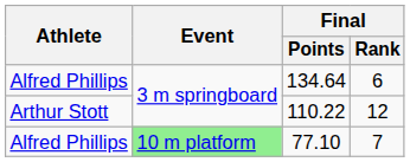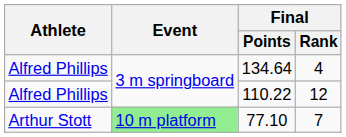 <table class="wikitable" style="font-size:90%;">
 <tr>
 <th rowspan=2>Athlete</th>
 <th rowspan=2>Event</th>
 <th colspan=2>Final</th>
 </tr>
 <tr style="font-size:95%">
 <th>Points</th>
 <th>Rank</th>
 </tr>
 <tr align=center>
 <td align=left><a href='#'>Alfred Phillips</a></td>
 <td align=left rowspan=2><a href='#'>3 m springboard</a></td>
 <td>134.64</td>
-<td>6</td>
+<td>4</td>
 </tr>
 <tr align=center>
-<td align=left><a href='#'>Arthur Stott</a></td>
+<td align=left><a href='#'>Alfred Phillips</a></td>
 <td>110.22</td>
 <td>12</td>
 </tr>
 <tr align=center>
-<td align=left><a href='#'>Alfred Phillips</a></td>
+<td align=left><a href='#'>Arthur Stott</a></td>
 <td align=left style="background: lightgreen;"><a href='#'>10 m platform</a></td>
 <td>77.10</td>
 <td>7</td>
 </tr>
 </table>
